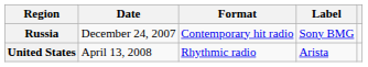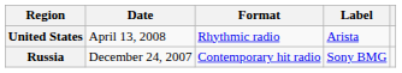 <table class="wikitable plainrowheaders">
 <tr>
 <th scope="col">Region</th>
 <th scope="col">Date</th>
 <th scope="col">Format</th>
 <th scope="col">Label</th>
 <th scope="col"></th>
 </tr>
 <tr>
+<th scope="row">United States</th>
+<td>April 13, 2008</td>
+<td><a href='#'>Rhythmic radio</a></td>
+<td><a href='#'>Arista</a></td>
+<td></td>
+</tr>
+<tr>
 <th scope="row">Russia</th>
 <td>December 24, 2007</td>
 <td><a href='#'>Contemporary hit radio</a></td>
 <td><a href='#'>Sony BMG</a></td>
 <td></td>
 </tr>
-<tr>
-<th scope="row">United States</th>
-<td>April 13, 2008</td>
-<td><a href='#'>Rhythmic radio</a></td>
-<td><a href='#'>Arista</a></td>
-<td></td>
-</tr>
 </table>
